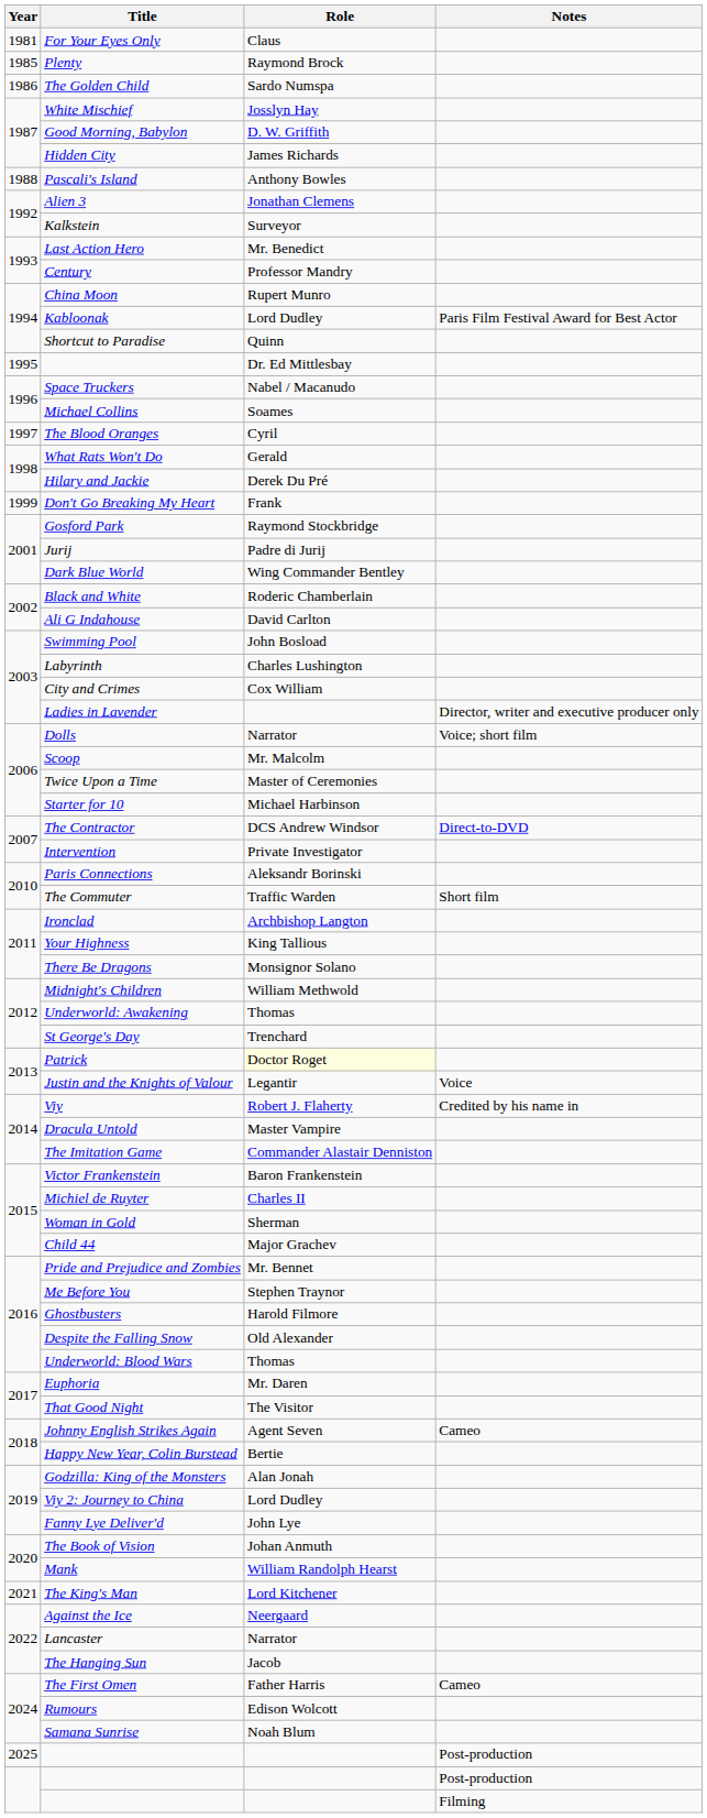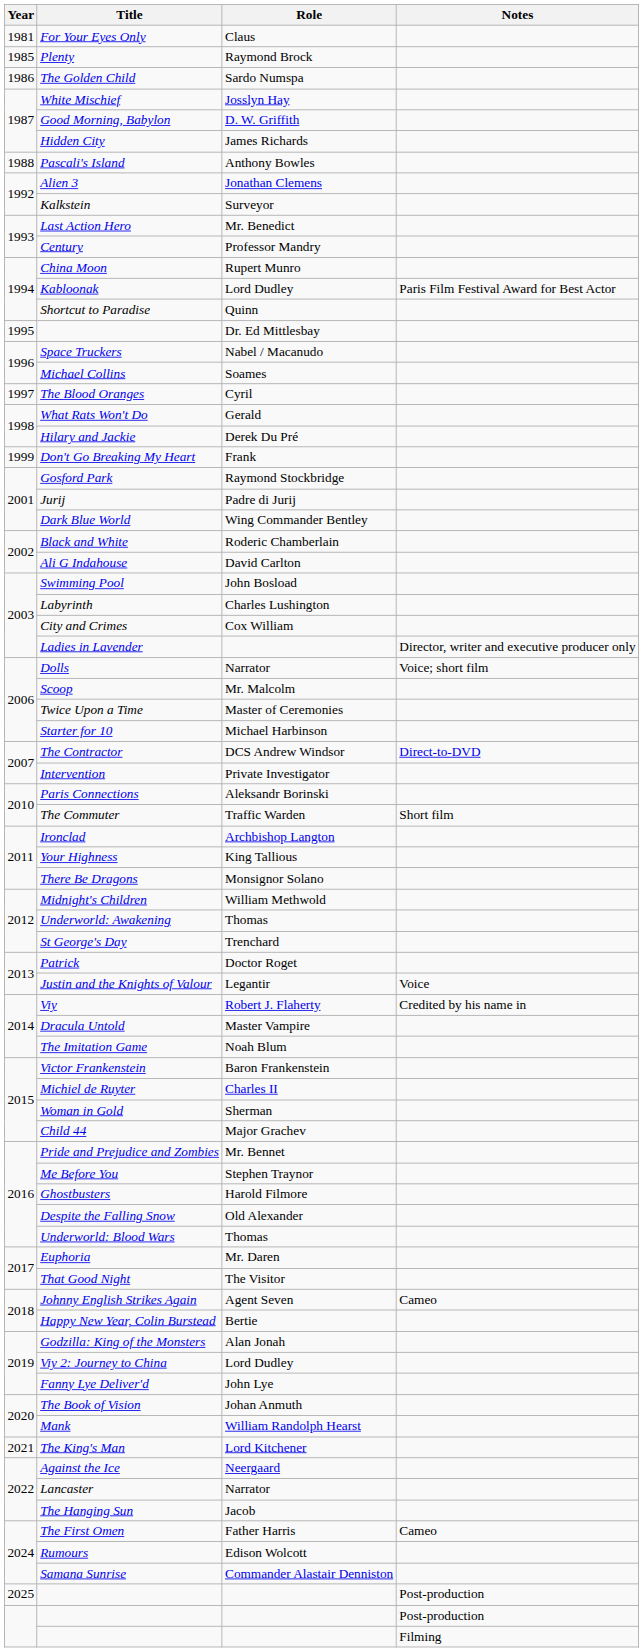 <table class="wikitable sortable">
 <tr>
 <th scope="col">Year</th>
 <th scope="col">Title</th>
 <th scope="col">Role</th>
 <th scope="col" class="unsortable">Notes</th>
 </tr>
 <tr>
 <td>1981</td>
 <td><em><a href='#'>For Your Eyes Only</a></em></td>
 <td>Claus</td>
 <td></td>
 </tr>
 <tr>
 <td>1985</td>
 <td><em><a href='#'>Plenty</a></em></td>
 <td>Raymond Brock</td>
 <td></td>
 </tr>
 <tr>
 <td>1986</td>
 <td><em><a href='#'>The Golden Child</a></em></td>
 <td>Sardo Numspa</td>
 <td></td>
 </tr>
 <tr>
 <td rowspan=3>1987</td>
 <td><em><a href='#'>White Mischief</a></em></td>
 <td><a href='#'>Josslyn Hay</a></td>
 <td></td>
 </tr>
 <tr>
 <td><em><a href='#'>Good Morning, Babylon</a></em></td>
 <td><a href='#'>D. W. Griffith</a></td>
 <td></td>
 </tr>
 <tr>
 <td><em><a href='#'>Hidden City</a></em></td>
 <td>James Richards</td>
 <td></td>
 </tr>
 <tr>
 <td>1988</td>
 <td><em><a href='#'>Pascali's Island</a></em></td>
 <td>Anthony Bowles</td>
 <td></td>
 </tr>
 <tr>
 <td rowspan=2>1992</td>
 <td><em><a href='#'>Alien 3</a></em></td>
 <td><a href='#'>Jonathan Clemens</a></td>
 <td></td>
 </tr>
 <tr>
 <td><em>Kalkstein</em></td>
 <td>Surveyor</td>
 <td></td>
 </tr>
 <tr>
 <td rowspan=2>1993</td>
 <td><em><a href='#'>Last Action Hero</a></em></td>
 <td>Mr. Benedict</td>
 <td></td>
 </tr>
 <tr>
 <td><em><a href='#'>Century</a></em></td>
 <td>Professor Mandry</td>
 <td></td>
 </tr>
 <tr>
 <td rowspan=3>1994</td>
 <td><em><a href='#'>China Moon</a></em></td>
 <td>Rupert Munro</td>
 <td></td>
 </tr>
 <tr>
 <td><em><a href='#'>Kabloonak</a></em></td>
 <td>Lord Dudley</td>
 <td>Paris Film Festival Award for Best Actor</td>
 </tr>
 <tr>
 <td><em>Shortcut to Paradise</em></td>
 <td>Quinn</td>
 <td></td>
 </tr>
 <tr>
 <td>1995</td>
 <td><em></em></td>
 <td>Dr. Ed Mittlesbay</td>
 <td></td>
 </tr>
 <tr>
 <td rowspan=2>1996</td>
 <td><em><a href='#'>Space Truckers</a></em></td>
 <td>Nabel / Macanudo</td>
 <td></td>
 </tr>
 <tr>
 <td><em><a href='#'>Michael Collins</a></em></td>
 <td>Soames</td>
 <td></td>
 </tr>
 <tr>
 <td>1997</td>
 <td><em><a href='#'>The Blood Oranges</a></em></td>
 <td>Cyril</td>
 <td></td>
 </tr>
 <tr>
 <td rowspan=2>1998</td>
 <td><em><a href='#'>What Rats Won't Do</a></em></td>
 <td>Gerald</td>
 <td></td>
 </tr>
 <tr>
 <td><em><a href='#'>Hilary and Jackie</a></em></td>
 <td>Derek Du Pré</td>
 <td></td>
 </tr>
 <tr>
 <td>1999</td>
 <td><em><a href='#'>Don't Go Breaking My Heart</a></em></td>
 <td>Frank</td>
 <td></td>
 </tr>
 <tr>
 <td rowspan=3>2001</td>
 <td><em><a href='#'>Gosford Park</a></em></td>
 <td>Raymond Stockbridge</td>
 <td></td>
 </tr>
 <tr>
 <td><em>Jurij</em></td>
 <td>Padre di Jurij</td>
 <td></td>
 </tr>
 <tr>
 <td><em><a href='#'>Dark Blue World</a></em></td>
 <td>Wing Commander Bentley</td>
 <td></td>
 </tr>
 <tr>
 <td rowspan=2>2002</td>
 <td><em><a href='#'>Black and White</a></em></td>
 <td>Roderic Chamberlain</td>
 <td></td>
 </tr>
 <tr>
 <td><em><a href='#'>Ali G Indahouse</a></em></td>
 <td>David Carlton</td>
 <td></td>
 </tr>
 <tr>
 <td rowspan="4">2003</td>
 <td><em><a href='#'>Swimming Pool</a></em></td>
 <td>John Bosload</td>
 <td></td>
 </tr>
 <tr>
 <td><em>Labyrinth</em></td>
 <td>Charles Lushington</td>
 <td></td>
 </tr>
 <tr>
 <td><em>City and Crimes</em></td>
 <td>Cox William</td>
 <td></td>
 </tr>
 <tr>
 <td><em><a href='#'>Ladies in Lavender</a></em></td>
 <td></td>
 <td>Director, writer and executive producer only</td>
 </tr>
 <tr>
 <td rowspan=4>2006</td>
 <td><em><a href='#'>Dolls</a></em></td>
 <td>Narrator</td>
 <td>Voice; short film</td>
 </tr>
 <tr>
 <td><em><a href='#'>Scoop</a></em></td>
 <td>Mr. Malcolm</td>
 <td></td>
 </tr>
 <tr>
 <td><em>Twice Upon a Time</em></td>
 <td>Master of Ceremonies</td>
 <td></td>
 </tr>
 <tr>
 <td><em><a href='#'>Starter for 10</a></em></td>
 <td>Michael Harbinson</td>
 <td></td>
 </tr>
 <tr>
 <td rowspan=2>2007</td>
 <td><em><a href='#'>The Contractor</a></em></td>
 <td>DCS Andrew Windsor</td>
 <td><a href='#'>Direct-to-DVD</a></td>
 </tr>
 <tr>
 <td><em><a href='#'>Intervention</a></em></td>
 <td>Private Investigator</td>
 <td></td>
 </tr>
 <tr>
 <td rowspan=2>2010</td>
 <td><em><a href='#'>Paris Connections</a></em></td>
 <td>Aleksandr Borinski</td>
 <td></td>
 </tr>
 <tr>
 <td><em>The Commuter</em></td>
 <td>Traffic Warden</td>
 <td>Short film</td>
 </tr>
 <tr>
 <td rowspan=3>2011</td>
 <td><em><a href='#'>Ironclad</a></em></td>
 <td><a href='#'>Archbishop Langton</a></td>
 <td></td>
 </tr>
 <tr>
 <td><em><a href='#'>Your Highness</a></em></td>
 <td>King Tallious</td>
 <td></td>
 </tr>
 <tr>
 <td><em><a href='#'>There Be Dragons</a></em></td>
 <td>Monsignor Solano</td>
 <td></td>
 </tr>
 <tr>
 <td rowspan=3>2012</td>
 <td><em><a href='#'>Midnight's Children</a></em></td>
 <td>William Methwold</td>
 <td></td>
 </tr>
 <tr>
 <td><em><a href='#'>Underworld: Awakening</a></em></td>
 <td>Thomas</td>
 <td></td>
 </tr>
 <tr>
 <td><em><a href='#'>St George's Day</a></em></td>
 <td>Trenchard</td>
 <td></td>
 </tr>
 <tr>
 <td rowspan=2>2013</td>
 <td><em><a href='#'>Patrick</a></em></td>
-<td style="background: lightyellow;">Doctor Roget</td>
+<td>Doctor Roget</td>
 <td></td>
 </tr>
 <tr>
 <td><em><a href='#'>Justin and the Knights of Valour</a></em></td>
 <td>Legantir</td>
 <td>Voice</td>
 </tr>
 <tr>
 <td rowspan=3>2014</td>
 <td><em><a href='#'>Viy</a></em></td>
 <td><a href='#'>Robert J. Flaherty</a></td>
 <td>Credited by his name in </td>
 </tr>
 <tr>
 <td><em><a href='#'>Dracula Untold</a></em></td>
 <td>Master Vampire</td>
 <td></td>
 </tr>
 <tr>
 <td><em><a href='#'>The Imitation Game</a></em></td>
-<td><a href='#'>Commander Alastair Denniston</a></td>
+<td>Noah Blum</td>
 <td></td>
 </tr>
 <tr>
 <td rowspan=4>2015</td>
 <td><em><a href='#'>Victor Frankenstein</a></em></td>
 <td>Baron Frankenstein</td>
 <td></td>
 </tr>
 <tr>
 <td><em><a href='#'>Michiel de Ruyter</a></em></td>
 <td><a href='#'>Charles II</a></td>
 <td></td>
 </tr>
 <tr>
 <td><em><a href='#'>Woman in Gold</a></em></td>
 <td>Sherman</td>
 <td></td>
 </tr>
 <tr>
 <td><em><a href='#'>Child 44</a></em></td>
 <td>Major Grachev</td>
 <td></td>
 </tr>
 <tr>
 <td rowspan="5">2016</td>
 <td><em><a href='#'>Pride and Prejudice and Zombies</a></em></td>
 <td>Mr. Bennet</td>
 <td></td>
 </tr>
 <tr>
 <td><em><a href='#'>Me Before You</a></em></td>
 <td>Stephen Traynor</td>
 <td></td>
 </tr>
 <tr>
 <td><em><a href='#'>Ghostbusters</a></em></td>
 <td>Harold Filmore</td>
 <td></td>
 </tr>
 <tr>
 <td><em><a href='#'>Despite the Falling Snow</a></em></td>
 <td>Old Alexander</td>
 <td></td>
 </tr>
 <tr>
 <td><em><a href='#'>Underworld: Blood Wars</a></em></td>
 <td>Thomas</td>
 <td></td>
 </tr>
 <tr>
 <td rowspan=2>2017</td>
 <td><em><a href='#'>Euphoria</a></em></td>
 <td>Mr. Daren</td>
 <td></td>
 </tr>
 <tr>
 <td><em><a href='#'>That Good Night</a></em></td>
 <td>The Visitor</td>
 <td></td>
 </tr>
 <tr>
 <td rowspan=2>2018</td>
 <td><em><a href='#'>Johnny English Strikes Again</a></em></td>
 <td>Agent Seven</td>
 <td>Cameo</td>
 </tr>
 <tr>
 <td><em><a href='#'>Happy New Year, Colin Burstead</a></em></td>
 <td>Bertie</td>
 <td></td>
 </tr>
 <tr>
 <td rowspan=3>2019</td>
 <td><em><a href='#'>Godzilla: King of the Monsters</a></em></td>
 <td>Alan Jonah</td>
 <td></td>
 </tr>
 <tr>
 <td><em><a href='#'>Viy 2: Journey to China</a></em></td>
 <td>Lord Dudley</td>
 <td></td>
 </tr>
 <tr>
 <td><em><a href='#'>Fanny Lye Deliver'd</a></em></td>
 <td>John Lye</td>
 <td></td>
 </tr>
 <tr>
 <td rowspan=2>2020</td>
 <td><em><a href='#'>The Book of Vision</a></em></td>
 <td>Johan Anmuth</td>
 <td></td>
 </tr>
 <tr>
 <td><em><a href='#'>Mank</a></em></td>
 <td><a href='#'>William Randolph Hearst</a></td>
 <td></td>
 </tr>
 <tr>
 <td>2021</td>
 <td><em><a href='#'>The King's Man</a></em></td>
 <td><a href='#'>Lord Kitchener</a></td>
 <td></td>
 </tr>
 <tr>
 <td rowspan=3>2022</td>
 <td><em><a href='#'>Against the Ice</a></em></td>
 <td><a href='#'>Neergaard</a></td>
 <td></td>
 </tr>
 <tr>
 <td><em>Lancaster</em></td>
 <td>Narrator</td>
 <td></td>
 </tr>
 <tr>
 <td><em><a href='#'>The Hanging Sun</a></em></td>
 <td>Jacob</td>
 <td></td>
 </tr>
 <tr>
 <td rowspan="3">2024</td>
 <td><em><a href='#'>The First Omen</a></em></td>
 <td>Father Harris</td>
 <td>Cameo</td>
 </tr>
 <tr>
 <td><em><a href='#'>Rumours</a></em></td>
 <td>Edison Wolcott</td>
 <td></td>
 </tr>
 <tr>
 <td><em><a href='#'>Samana Sunrise</a></em></td>
-<td>Noah Blum</td>
+<td><a href='#'>Commander Alastair Denniston</a></td>
 <td></td>
 </tr>
 <tr>
 <td>2025</td>
 <td></td>
 <td></td>
 <td>Post-production</td>
 </tr>
 <tr>
 <td rowspan="2"></td>
 <td></td>
 <td></td>
 <td>Post-production</td>
 </tr>
 <tr>
 <td></td>
 <td></td>
 <td>Filming<br></td>
 </tr>
 </table>
